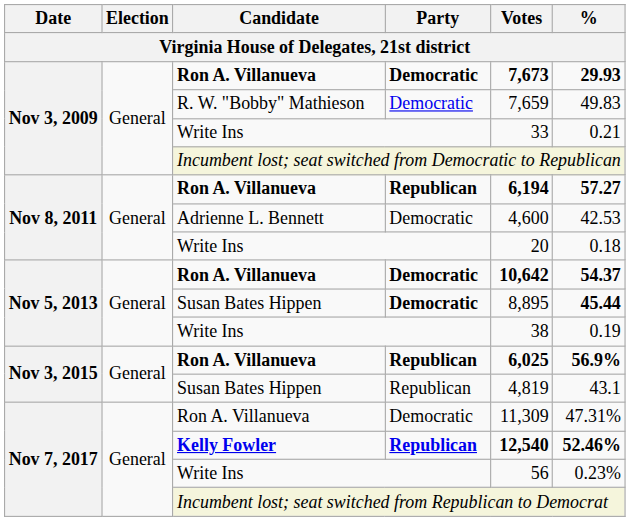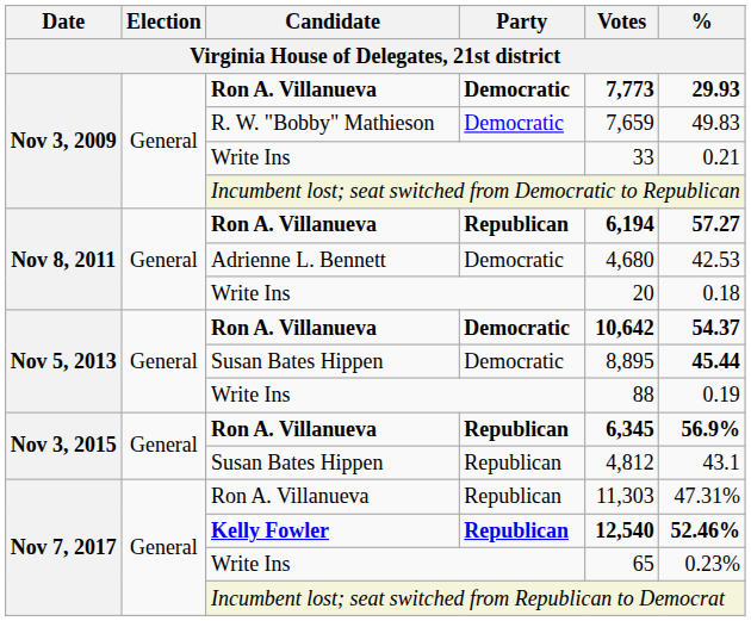 <table class="wikitable">
 <tr>
 <th>Date</th>
 <th>Election</th>
 <th>Candidate</th>
 <th>Party</th>
 <th>Votes</th>
 <th>%</th>
 </tr>
 <tr>
 <th colspan="6">Virginia House of Delegates, 21st district</th>
 </tr>
 <tr>
 <th rowspan="4">Nov 3, 2009</th>
 <td rowspan="4" align="center">General</td>
 <td><strong>Ron A. Villanueva</strong></td>
 <td><strong>Democratic</strong></td>
-<td align="right"><strong>7,673</strong></td>
+<td align="right"><strong>7,773</strong></td>
 <td align="right"><strong>29.93</strong></td>
 </tr>
 <tr>
 <td>R. W. "Bobby" Mathieson</td>
 <td><a href='#'>Democratic</a></td>
 <td align="right">7,659</td>
 <td align="right">49.83</td>
 </tr>
 <tr>
 <td colspan="2">Write Ins</td>
 <td align="right">33</td>
 <td align="right">0.21</td>
 </tr>
 <tr>
 <td colspan="4" style="background:beige"><em>Incumbent lost; seat switched from Democratic to Republican</em></td>
 </tr>
 <tr>
 <th rowspan="3">Nov 8, 2011</th>
 <td rowspan="3" align="center">General</td>
 <td><strong>Ron A. Villanueva</strong></td>
 <td><strong>Republican</strong></td>
 <td align="right"><strong>6,194</strong></td>
 <td align="right"><strong>57.27</strong></td>
 </tr>
 <tr>
 <td>Adrienne L. Bennett</td>
 <td>Democratic</td>
-<td align="right">4,600</td>
+<td align="right">4,680</td>
 <td align="right">42.53</td>
 </tr>
 <tr>
 <td colspan="2">Write Ins</td>
 <td align="right">20</td>
 <td align="right">0.18</td>
 </tr>
 <tr>
 <th rowspan="3">Nov 5, 2013</th>
 <td rowspan="3" align="center">General</td>
 <td><strong>Ron A. Villanueva</strong></td>
 <td><strong>Democratic</strong></td>
 <td align="right"><strong>10,642</strong></td>
 <td align="right"><strong>54.37</strong></td>
 </tr>
 <tr>
 <td>Susan Bates Hippen</td>
-<td><strong>Democratic</strong></td>
+<td>Democratic</td>
 <td align="right">8,895</td>
 <td align="right"><strong>45.44</strong></td>
 </tr>
 <tr>
 <td colspan="2">Write Ins</td>
-<td align="right">38</td>
+<td align="right">88</td>
 <td align="right">0.19</td>
 </tr>
 <tr>
 <th rowspan="2">Nov 3, 2015</th>
 <td rowspan="2" align="center">General</td>
 <td><strong>Ron A. Villanueva</strong></td>
 <td><strong>Republican</strong></td>
-<td align="right"><strong>6,025</strong></td>
+<td align="right"><strong>6,345</strong></td>
 <td align="right"><strong>56.9%</strong></td>
 </tr>
 <tr>
 <td>Susan Bates Hippen</td>
 <td>Republican</td>
-<td align="right">4,819</td>
+<td align="right">4,812</td>
 <td align="right">43.1</td>
 </tr>
 <tr>
 <th rowspan="4">Nov 7, 2017</th>
 <td rowspan="4" align="center">General</td>
 <td>Ron A. Villanueva</td>
-<td>Democratic</td>
-<td align="right">11,309</td>
+<td>Republican</td>
+<td align="right">11,303</td>
 <td align="right">47.31%</td>
 </tr>
 <tr>
 <td><strong><a href='#'>Kelly Fowler</a></strong></td>
 <td><strong><a href='#'>Republican</a></strong></td>
 <td align="right"><strong>12,540</strong></td>
 <td align="right"><strong>52.46%</strong></td>
 </tr>
 <tr>
 <td colspan="2">Write Ins</td>
-<td align="right">56</td>
+<td align="right">65</td>
 <td align="right">0.23%</td>
 </tr>
 <tr>
 <td colspan="4" style="background:beige"><em>Incumbent lost; seat switched from Republican to Democrat</em></td>
 </tr>
 </table>
